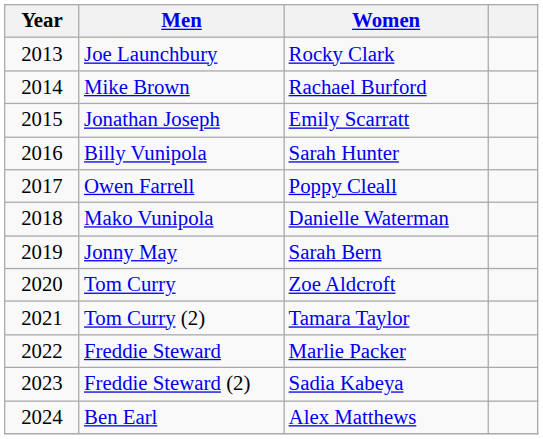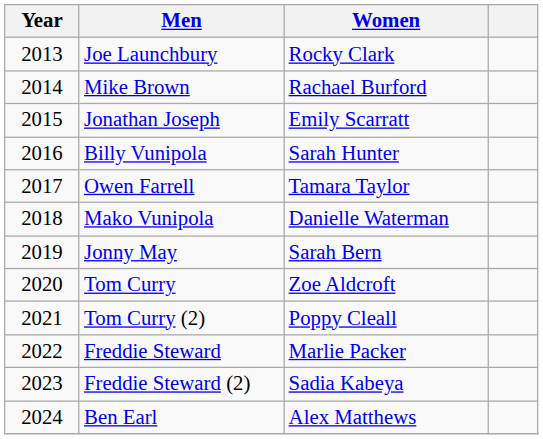 <table class="wikitable">
 <tr>
 <th width=50>Year</th>
 <th width=150><a href='#'>Men</a></th>
 <th width=150><a href='#'>Women</a></th>
 <th width=30></th>
 </tr>
 <tr>
 <td align=center>2013</td>
 <td><a href='#'>Joe Launchbury</a></td>
 <td><a href='#'>Rocky Clark</a></td>
 <td align=center></td>
 </tr>
 <tr>
 <td align=center>2014</td>
 <td><a href='#'>Mike Brown</a></td>
 <td><a href='#'>Rachael Burford</a></td>
 <td align=center></td>
 </tr>
 <tr>
 <td align=center>2015</td>
 <td><a href='#'>Jonathan Joseph</a></td>
 <td><a href='#'>Emily Scarratt</a></td>
 <td align=center></td>
 </tr>
 <tr>
 <td align=center>2016</td>
 <td><a href='#'>Billy Vunipola</a></td>
 <td><a href='#'>Sarah Hunter</a></td>
 <td align=center></td>
 </tr>
 <tr>
 <td align=center>2017</td>
 <td><a href='#'>Owen Farrell</a></td>
-<td><a href='#'>Poppy Cleall</a></td>
+<td><a href='#'>Tamara Taylor</a></td>
 <td align=center></td>
 </tr>
 <tr>
 <td align=center>2018</td>
 <td><a href='#'>Mako Vunipola</a></td>
 <td><a href='#'>Danielle Waterman</a></td>
 <td align=center></td>
 </tr>
 <tr>
 <td align=center>2019</td>
 <td><a href='#'>Jonny May</a></td>
 <td><a href='#'>Sarah Bern</a></td>
 <td align=center></td>
 </tr>
 <tr>
 <td align=center>2020</td>
 <td><a href='#'>Tom Curry</a></td>
 <td><a href='#'>Zoe Aldcroft</a></td>
 <td align=center></td>
 </tr>
 <tr>
 <td align=center>2021</td>
 <td><a href='#'>Tom Curry</a> (2)</td>
-<td><a href='#'>Tamara Taylor</a></td>
+<td><a href='#'>Poppy Cleall</a></td>
 <td align=center></td>
 </tr>
 <tr>
 <td align=center>2022</td>
 <td><a href='#'>Freddie Steward</a></td>
 <td><a href='#'>Marlie Packer</a></td>
 <td align=center></td>
 </tr>
 <tr>
 <td align=center>2023</td>
 <td><a href='#'>Freddie Steward</a> (2)</td>
 <td><a href='#'>Sadia Kabeya</a></td>
 <td align=center></td>
 </tr>
 <tr>
 <td align=center>2024</td>
 <td><a href='#'>Ben Earl</a></td>
 <td><a href='#'>Alex Matthews</a></td>
 <td align=center></td>
 </tr>
 <tr>
 </tr>
 </table>
